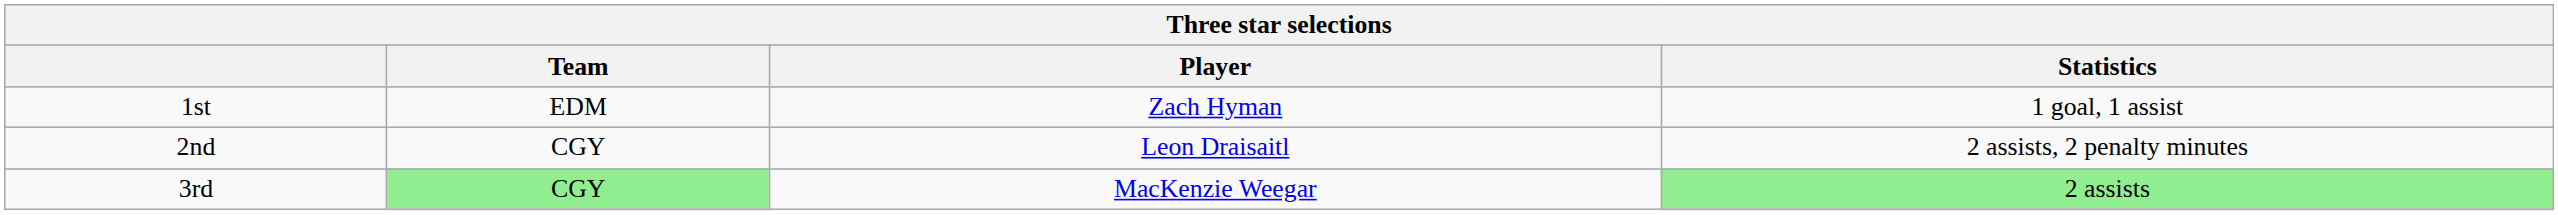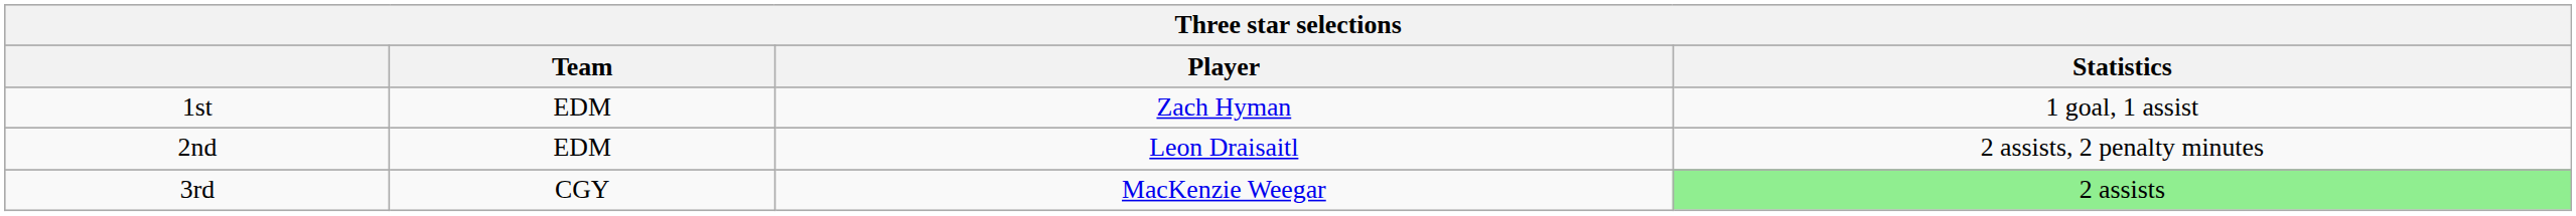 <table class="wikitable" style="width:100%;text-align: center;">
 <tr>
 <th colspan=4>Three star selections</th>
 </tr>
 <tr>
 <th style="width:15%;"></th>
 <th style="width:15%;">Team</th>
 <th style="width:35%;">Player</th>
 <th style="width:35%;">Statistics</th>
 </tr>
 <tr>
 <td>1st</td>
 <td>EDM</td>
 <td><a href='#'>Zach Hyman</a></td>
 <td>1 goal, 1 assist</td>
 </tr>
 <tr>
 <td>2nd</td>
-<td>CGY</td>
+<td>EDM</td>
 <td><a href='#'>Leon Draisaitl</a></td>
 <td>2 assists, 2 penalty minutes</td>
 </tr>
 <tr>
 <td>3rd</td>
-<td style="background: lightgreen;">CGY</td>
+<td>CGY</td>
 <td><a href='#'>MacKenzie Weegar</a></td>
 <td style="background: lightgreen;">2 assists</td>
 </tr>
 </table>
